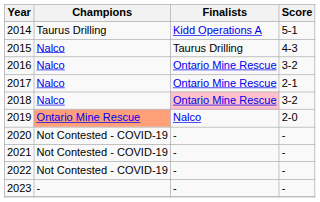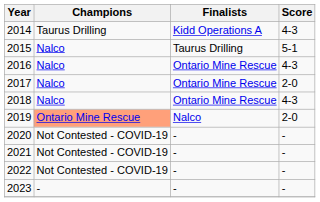 <table class="wikitable sortable">
 <tr>
 <th>Year</th>
 <th>Champions</th>
 <th>Finalists</th>
 <th>Score</th>
 </tr>
 <tr>
 <td>2014</td>
 <td>Taurus Drilling</td>
 <td><a href='#'>Kidd Operations A</a></td>
-<td>5-1</td>
+<td>4-3 </td>
 </tr>
 <tr>
 <td>2015</td>
 <td><a href='#'>Nalco</a></td>
 <td>Taurus Drilling</td>
-<td>4-3 </td>
+<td>5-1</td>
 </tr>
 <tr>
 <td>2016</td>
 <td><a href='#'>Nalco</a></td>
 <td><a href='#'>Ontario Mine Rescue</a></td>
-<td>3-2</td>
+<td>4-3</td>
 </tr>
 <tr>
 <td>2017</td>
 <td><a href='#'>Nalco</a></td>
 <td><a href='#'>Ontario Mine Rescue</a></td>
-<td>2-1</td>
+<td>2-0</td>
 </tr>
 <tr>
 <td>2018</td>
 <td><a href='#'>Nalco</a></td>
-<td style="background: pink;"><a href='#'>Ontario Mine Rescue</a></td>
-<td>3-2</td>
+<td><a href='#'>Ontario Mine Rescue</a></td>
+<td>4-3</td>
 </tr>
 <tr>
 <td>2019</td>
 <td style="background: lightsalmon;"><a href='#'>Ontario Mine Rescue</a></td>
 <td><a href='#'>Nalco</a></td>
 <td>2-0</td>
 </tr>
 <tr>
 <td>2020</td>
 <td>Not Contested - COVID-19</td>
 <td>-</td>
 <td>-</td>
 </tr>
 <tr>
 <td>2021</td>
 <td>Not Contested - COVID-19</td>
 <td>-</td>
 <td>-</td>
 </tr>
 <tr>
 <td>2022</td>
 <td>Not Contested - COVID-19</td>
 <td>-</td>
 <td>-</td>
 </tr>
 <tr>
 <td>2023</td>
 <td>-</td>
 <td>-</td>
 <td>-</td>
 </tr>
 <tr>
 </tr>
 </table>
